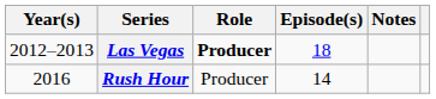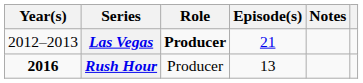 <table class="wikitable sortable plainrowheaders" style="text-align:center">
 <tr>
 <th>Year(s)</th>
 <th>Series</th>
 <th class="unsortable">Role</th>
 <th class="unsortable">Episode(s)</th>
 <th class="unsortable">Notes</th>
 <th class="unsortable"></th>
 </tr>
 <tr>
 <td>2012–2013</td>
 <th scope="row"><em><a href='#'>Las Vegas</a></em></th>
 <td><strong>Producer</strong></td>
-<td><a href='#'>18</a></td>
+<td><a href='#'>21</a></td>
 <td></td>
 <td></td>
 </tr>
 <tr>
-<td>2016</td>
+<td><strong>2016</strong></td>
 <th scope="row"><em><a href='#'>Rush Hour</a></em></th>
 <td>Producer</td>
-<td>14</td>
+<td>13</td>
 <td></td>
 <td></td>
 </tr>
 </table>
